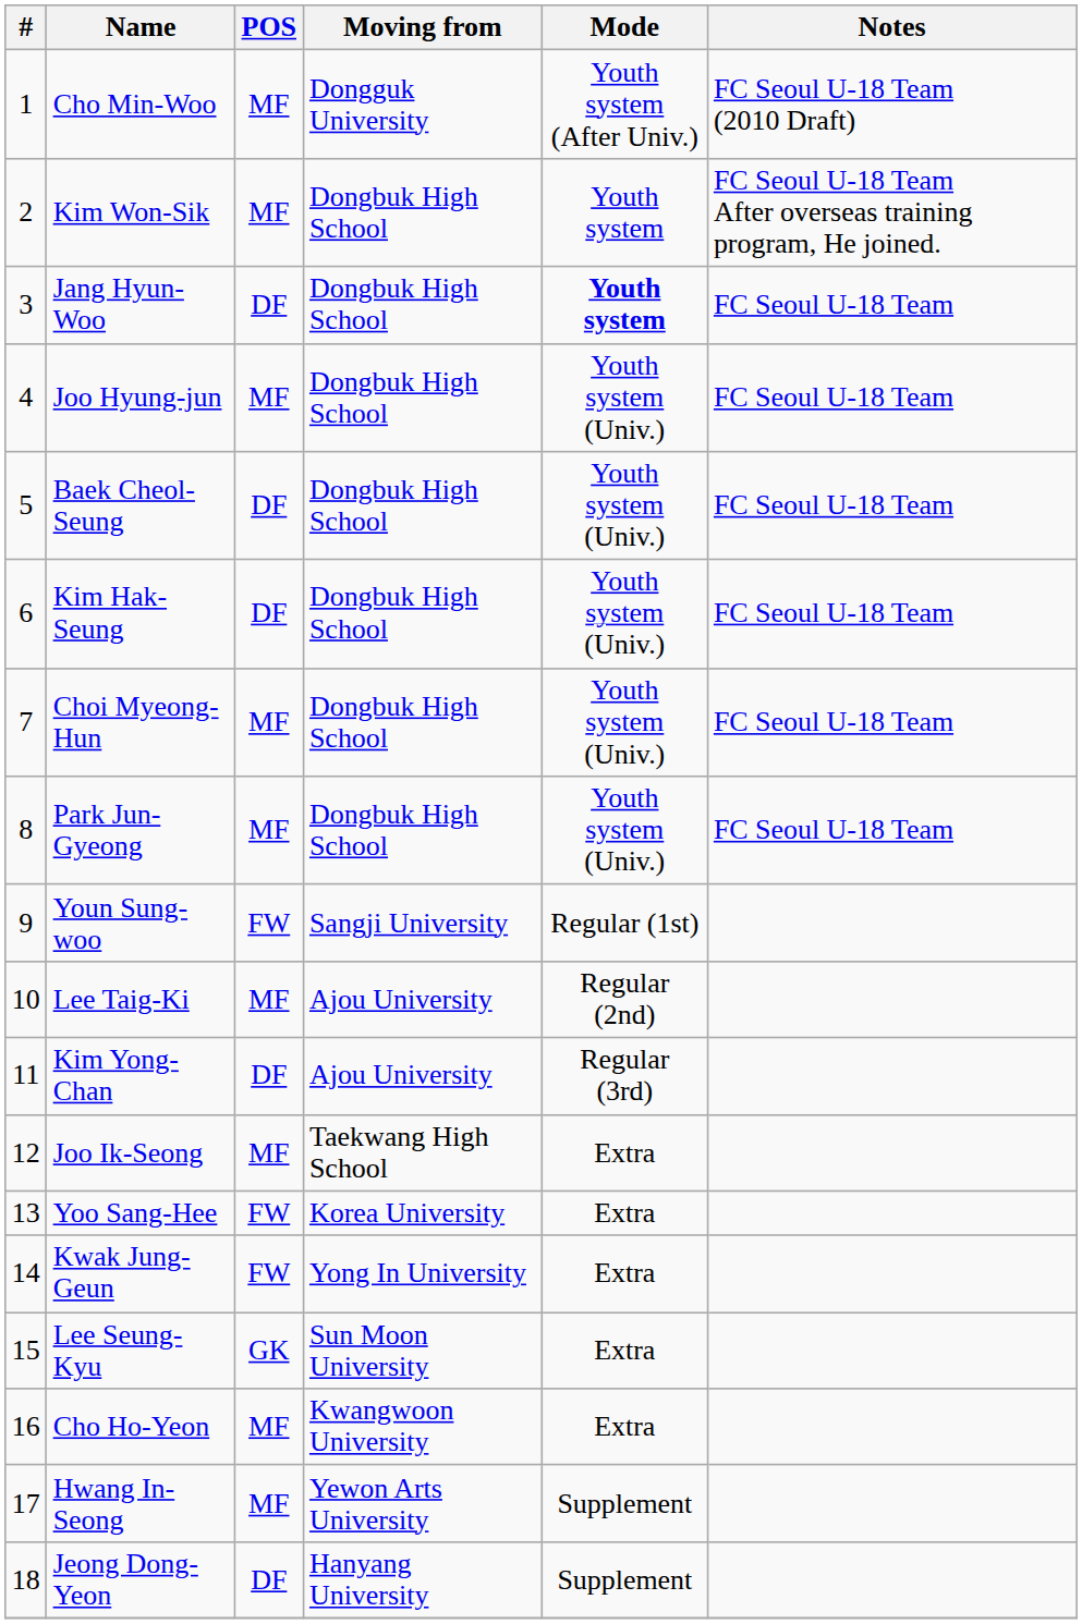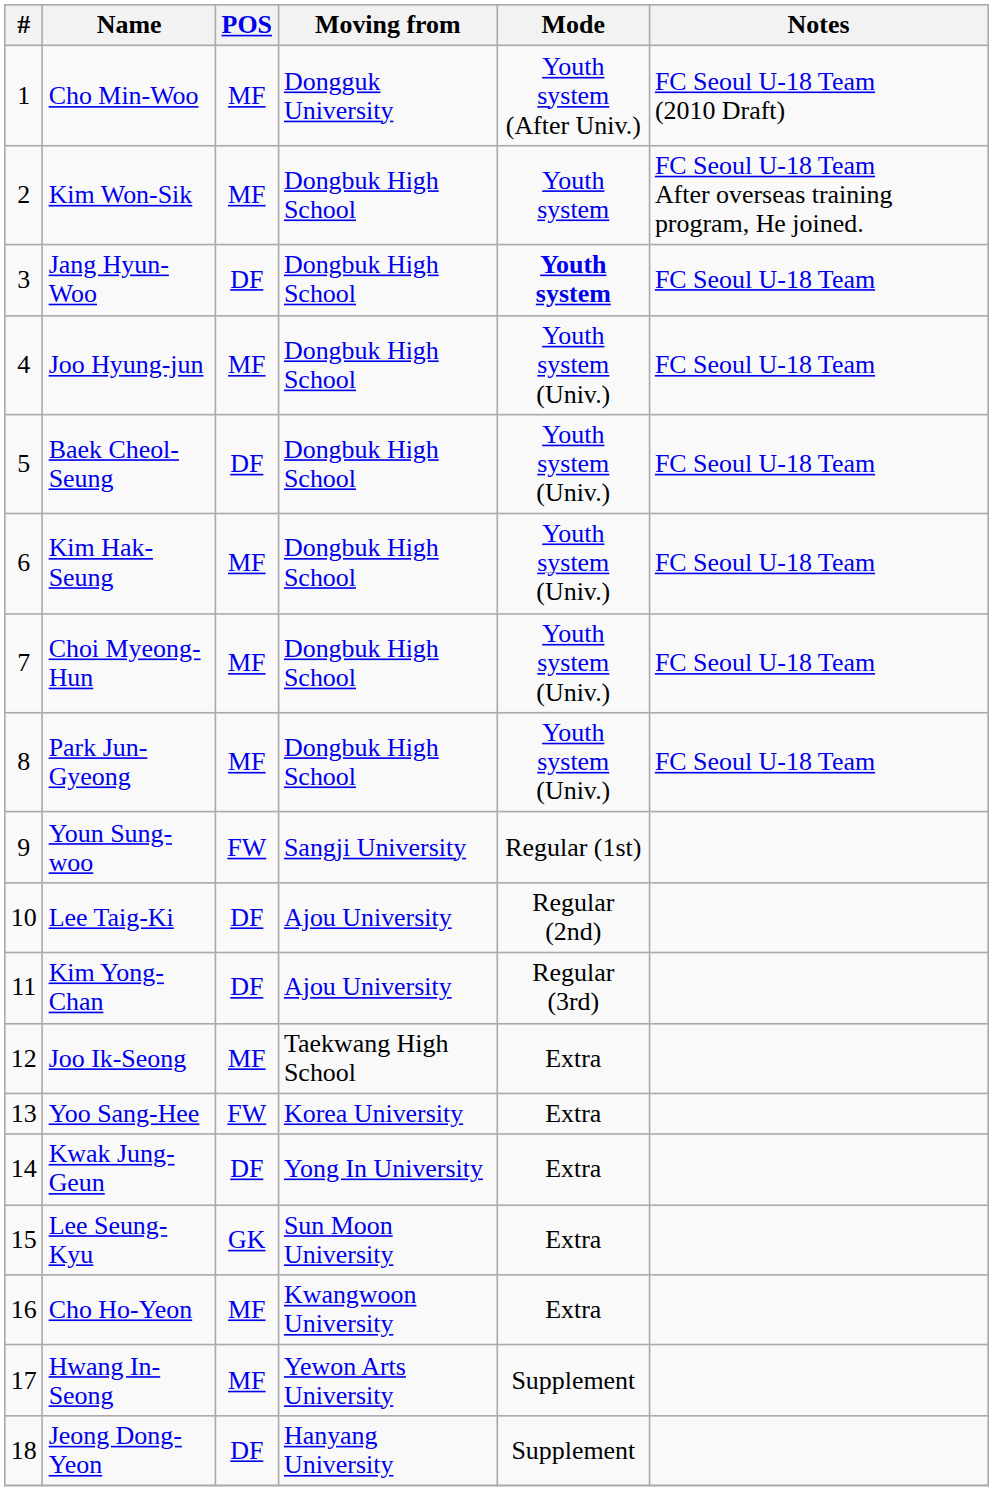 <table class="wikitable sortable" style="text-align:center">
 <tr>
 <th>#</th>
 <th>Name</th>
 <th><a href='#'>POS</a></th>
 <th>Moving from</th>
 <th>Mode</th>
 <th>Notes</th>
 </tr>
 <tr>
 <td>1</td>
 <td align=left> <a href='#'>Cho Min-Woo</a></td>
 <td><a href='#'>MF</a></td>
 <td align=left> <a href='#'>Dongguk University</a></td>
 <td><a href='#'>Youth system</a> <br> (After Univ.)</td>
 <td align=left><a href='#'>FC Seoul U-18 Team</a><br>(2010 Draft)</td>
 </tr>
 <tr>
 <td>2</td>
 <td align=left> <a href='#'>Kim Won-Sik</a></td>
 <td><a href='#'>MF</a></td>
 <td align=left> <a href='#'>Dongbuk High School</a></td>
 <td><a href='#'>Youth system</a></td>
 <td align=left><a href='#'>FC Seoul U-18 Team</a> <br> After overseas training program, He joined.</td>
 </tr>
 <tr>
 <td>3</td>
 <td align=left> <a href='#'>Jang Hyun-Woo</a></td>
 <td><a href='#'>DF</a></td>
 <td align=left> <a href='#'>Dongbuk High School</a></td>
 <td><strong><a href='#'>Youth system</a></strong></td>
 <td align=left><a href='#'>FC Seoul U-18 Team</a></td>
 </tr>
 <tr>
 <td>4</td>
 <td align=left> <a href='#'>Joo Hyung-jun</a></td>
 <td><a href='#'>MF</a></td>
 <td align=left> <a href='#'>Dongbuk High School</a></td>
 <td><a href='#'>Youth system</a> <br> (Univ.)</td>
 <td align=left><a href='#'>FC Seoul U-18 Team</a></td>
 </tr>
 <tr>
 <td>5</td>
 <td align=left> <a href='#'>Baek Cheol-Seung</a></td>
 <td><a href='#'>DF</a></td>
 <td align=left> <a href='#'>Dongbuk High School</a></td>
 <td><a href='#'>Youth system</a> <br> (Univ.)</td>
 <td align=left><a href='#'>FC Seoul U-18 Team</a></td>
 </tr>
 <tr>
 <td>6</td>
 <td align=left> <a href='#'>Kim Hak-Seung</a></td>
-<td><a href='#'>DF</a></td>
+<td><a href='#'>MF</a></td>
 <td align=left> <a href='#'>Dongbuk High School</a></td>
 <td><a href='#'>Youth system</a> <br> (Univ.)</td>
 <td align=left><a href='#'>FC Seoul U-18 Team</a></td>
 </tr>
 <tr>
 <td>7</td>
 <td align=left> <a href='#'>Choi Myeong-Hun</a></td>
 <td><a href='#'>MF</a></td>
 <td align=left> <a href='#'>Dongbuk High School</a></td>
 <td><a href='#'>Youth system</a> <br> (Univ.)</td>
 <td align=left><a href='#'>FC Seoul U-18 Team</a></td>
 </tr>
 <tr>
 <td>8</td>
 <td align=left> <a href='#'>Park Jun-Gyeong</a></td>
 <td><a href='#'>MF</a></td>
 <td align=left> <a href='#'>Dongbuk High School</a></td>
 <td><a href='#'>Youth system</a> <br> (Univ.)</td>
 <td align=left><a href='#'>FC Seoul U-18 Team</a></td>
 </tr>
 <tr>
 <td>9</td>
 <td align=left> <a href='#'>Youn Sung-woo</a></td>
 <td><a href='#'>FW</a></td>
 <td align=left> <a href='#'>Sangji University</a></td>
 <td>Regular (1st)</td>
 <td></td>
 </tr>
 <tr>
 <td>10</td>
 <td align=left> <a href='#'>Lee Taig-Ki</a></td>
-<td><a href='#'>MF</a></td>
+<td><a href='#'>DF</a></td>
 <td align=left> <a href='#'>Ajou University</a></td>
 <td>Regular (2nd)</td>
 <td></td>
 </tr>
 <tr>
 <td>11</td>
 <td align=left> <a href='#'>Kim Yong-Chan</a></td>
 <td><a href='#'>DF</a></td>
 <td align=left> <a href='#'>Ajou University</a></td>
 <td>Regular (3rd)</td>
 <td></td>
 </tr>
 <tr>
 <td>12</td>
 <td align=left> <a href='#'>Joo Ik-Seong</a></td>
 <td><a href='#'>MF</a></td>
 <td align=left> Taekwang High School</td>
 <td>Extra</td>
 <td></td>
 </tr>
 <tr>
 <td>13</td>
 <td align=left> <a href='#'>Yoo Sang-Hee</a></td>
 <td><a href='#'>FW</a></td>
 <td align=left> <a href='#'>Korea University</a></td>
 <td>Extra</td>
 <td></td>
 </tr>
 <tr>
 <td>14</td>
 <td align=left> <a href='#'>Kwak Jung-Geun</a></td>
-<td><a href='#'>FW</a></td>
+<td><a href='#'>DF</a></td>
 <td align=left> <a href='#'>Yong In University</a></td>
 <td>Extra</td>
 <td></td>
 </tr>
 <tr>
 <td>15</td>
 <td align=left> <a href='#'>Lee Seung-Kyu</a></td>
 <td><a href='#'>GK</a></td>
 <td align=left> <a href='#'>Sun Moon University</a></td>
 <td>Extra</td>
 <td></td>
 </tr>
 <tr>
 <td>16</td>
 <td align=left> <a href='#'>Cho Ho-Yeon</a></td>
 <td><a href='#'>MF</a></td>
 <td align=left> <a href='#'>Kwangwoon University</a></td>
 <td>Extra</td>
 <td></td>
 </tr>
 <tr>
 <td>17</td>
 <td align=left> <a href='#'>Hwang In-Seong</a></td>
 <td><a href='#'>MF</a></td>
 <td align=left> <a href='#'>Yewon Arts University</a></td>
 <td>Supplement</td>
 <td></td>
 </tr>
 <tr>
 <td>18</td>
 <td align=left> <a href='#'>Jeong Dong-Yeon</a></td>
 <td><a href='#'>DF</a></td>
 <td align=left> <a href='#'>Hanyang University</a></td>
 <td>Supplement</td>
 <td></td>
 </tr>
 <tr>
 </tr>
 </table>
